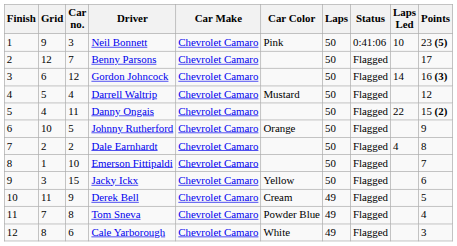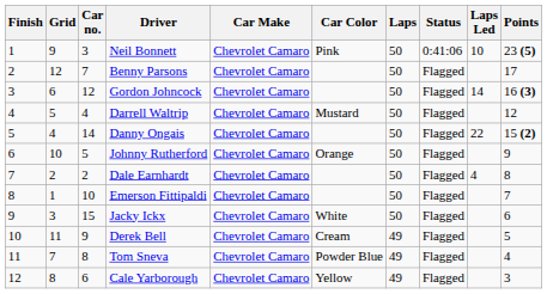 <table class="wikitable">
 <tr>
 <th>Finish</th>
 <th>Grid</th>
 <th>Car<br>no.</th>
 <th>Driver</th>
 <th>Car Make</th>
 <th>Car Color</th>
 <th>Laps</th>
 <th>Status</th>
 <th>Laps<br>Led</th>
 <th>Points</th>
 </tr>
 <tr>
 <td>1</td>
 <td>9</td>
 <td>3</td>
 <td> <a href='#'>Neil Bonnett</a></td>
 <td><a href='#'>Chevrolet Camaro</a></td>
 <td><div> Pink</div></td>
 <td>50</td>
 <td>0:41:06</td>
 <td>10</td>
 <td>23 <strong>(5)</strong></td>
 </tr>
 <tr>
 <td>2</td>
 <td>12</td>
 <td>7</td>
 <td> <a href='#'>Benny Parsons</a></td>
 <td><a href='#'>Chevrolet Camaro</a></td>
 <td><div></div></td>
 <td>50</td>
 <td>Flagged</td>
 <td></td>
 <td>17</td>
 </tr>
 <tr>
 <td>3</td>
 <td>6</td>
 <td>12</td>
 <td> <a href='#'>Gordon Johncock</a></td>
 <td><a href='#'>Chevrolet Camaro</a></td>
 <td><div></div></td>
 <td>50</td>
 <td>Flagged</td>
 <td>14</td>
 <td>16 <strong>(3)</strong></td>
 </tr>
 <tr>
 <td>4</td>
 <td>5</td>
 <td>4</td>
 <td> <a href='#'>Darrell Waltrip</a></td>
 <td><a href='#'>Chevrolet Camaro</a></td>
 <td><div> Mustard </div></td>
 <td>50</td>
 <td>Flagged</td>
 <td></td>
 <td>12</td>
 </tr>
 <tr>
 <td>5</td>
 <td>4</td>
-<td>11</td>
+<td>14</td>
 <td> <a href='#'>Danny Ongais</a></td>
 <td><a href='#'>Chevrolet Camaro</a></td>
 <td><div> </div></td>
 <td>50</td>
 <td>Flagged</td>
 <td>22</td>
 <td>15 <strong>(2)</strong></td>
 </tr>
 <tr>
 <td>6</td>
 <td>10</td>
 <td>5</td>
 <td> <a href='#'>Johnny Rutherford</a></td>
 <td><a href='#'>Chevrolet Camaro</a></td>
 <td><div> Orange </div></td>
 <td>50</td>
 <td>Flagged</td>
 <td></td>
 <td>9</td>
 </tr>
 <tr>
 <td>7</td>
 <td>2</td>
 <td>2</td>
 <td> <a href='#'>Dale Earnhardt</a></td>
 <td><a href='#'>Chevrolet Camaro</a></td>
 <td><div> </div></td>
 <td>50</td>
 <td>Flagged</td>
 <td>4</td>
 <td>8</td>
 </tr>
 <tr>
 <td>8</td>
 <td>1</td>
 <td>10</td>
 <td> <a href='#'>Emerson Fittipaldi</a></td>
 <td><a href='#'>Chevrolet Camaro</a></td>
 <td><div></div></td>
 <td>50</td>
 <td>Flagged</td>
 <td></td>
 <td>7</td>
 </tr>
 <tr>
 <td>9</td>
 <td>3</td>
 <td>15</td>
 <td> <a href='#'>Jacky Ickx</a></td>
 <td><a href='#'>Chevrolet Camaro</a></td>
-<td><div> Yellow </div></td>
+<td><div> White </div></td>
 <td>50</td>
 <td>Flagged</td>
 <td></td>
 <td>6</td>
 </tr>
 <tr>
 <td>10</td>
 <td>11</td>
 <td>9</td>
 <td> <a href='#'>Derek Bell</a></td>
 <td><a href='#'>Chevrolet Camaro</a></td>
 <td><div> Cream</div></td>
 <td>49</td>
 <td>Flagged</td>
 <td></td>
 <td>5</td>
 </tr>
 <tr>
 <td>11</td>
 <td>7</td>
 <td>8</td>
 <td> <a href='#'>Tom Sneva</a></td>
 <td><a href='#'>Chevrolet Camaro</a></td>
 <td><div> Powder Blue </div></td>
 <td>49</td>
 <td>Flagged</td>
 <td></td>
 <td>4</td>
 </tr>
 <tr>
 <td>12</td>
 <td>8</td>
 <td>6</td>
 <td> <a href='#'>Cale Yarborough</a></td>
 <td><a href='#'>Chevrolet Camaro</a></td>
-<td><div> White </div></td>
+<td><div> Yellow </div></td>
 <td>49</td>
 <td>Flagged</td>
 <td></td>
 <td>3</td>
 </tr>
 </table>
